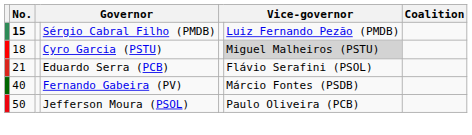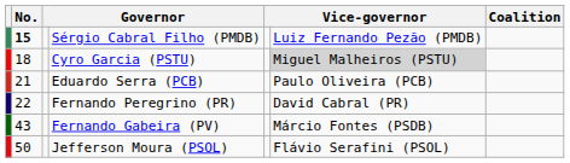 <table class="wikitable">
 <tr>
 <th></th>
 <th>No.</th>
 <th colspan="2">Governor</th>
 <th colspan="2">Vice-governor</th>
 <th>Coalition</th>
 </tr>
 <tr>
 <td style="background:#2E8B57;"></td>
 <td><strong>15</strong></td>
 <td></td>
 <td><a href='#'>Sérgio Cabral Filho</a> (PMDB)</td>
 <td></td>
 <td><a href='#'>Luiz Fernando Pezão</a> (PMDB)</td>
 <td></td>
 </tr>
 <tr>
 <td style="background:#FF0000;"></td>
 <td>18</td>
 <td></td>
 <td><a href='#'>Cyro Garcia</a> (<a href='#'>PSTU</a>)</td>
 <td></td>
 <td style="background: lightgrey;">Miguel Malheiros (PSTU)</td>
 <td></td>
 </tr>
 <tr>
 <td style="background:#DA251C;"></td>
 <td>21</td>
 <td></td>
 <td>Eduardo Serra (<a href='#'>PCB</a>)</td>
 <td></td>
-<td>Flávio Serafini (PSOL)</td>
+<td>Paulo Oliveira (PCB)</td>
+<td></td>
+</tr>
+<tr>
+<td style="background:#0F0073;"></td>
+<td>22</td>
+<td></td>
+<td>Fernando Peregrino (PR)</td>
+<td></td>
+<td>David Cabral (PR)</td>
 <td></td>
 </tr>
 <tr>
 <td style="background:#006600;"></td>
-<td>40</td>
+<td>43</td>
 <td></td>
 <td><a href='#'>Fernando Gabeira</a> (PV)</td>
 <td></td>
 <td>Márcio Fontes (PSDB)</td>
 <td></td>
 </tr>
 <tr>
 <td style="background:#ED040E;"></td>
 <td>50</td>
 <td></td>
 <td>Jefferson Moura (<a href='#'>PSOL</a>)</td>
 <td></td>
-<td>Paulo Oliveira (PCB)</td>
+<td>Flávio Serafini (PSOL)</td>
 <td></td>
 </tr>
 </table>
